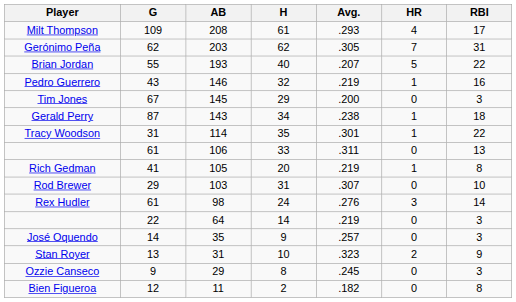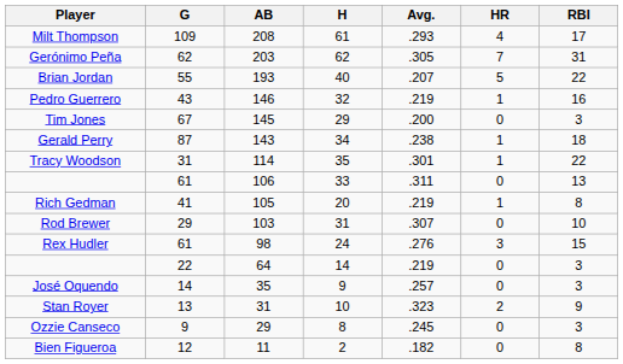 <table class="wikitable sortable">
 <tr>
 <th bgcolor="#DDDDFF" width="16%">Player</th>
 <th bgcolor="#DDDDFF" width="9%">G</th>
 <th bgcolor="#DDDDFF" width="9%">AB</th>
 <th bgcolor="#DDDDFF" width="9%">H</th>
 <th bgcolor="#DDDDFF" width="9%">Avg.</th>
 <th bgcolor="#DDDDFF" width="9%">HR</th>
 <th bgcolor="#DDDDFF" width="9%">RBI</th>
 </tr>
 <tr align="center">
 <td><a href='#'>Milt Thompson</a></td>
 <td>109</td>
 <td>208</td>
 <td>61</td>
 <td>.293</td>
 <td>4</td>
 <td>17</td>
 </tr>
 <tr align="center">
 <td><a href='#'>Gerónimo Peña</a></td>
 <td>62</td>
 <td>203</td>
 <td>62</td>
 <td>.305</td>
 <td>7</td>
 <td>31</td>
 </tr>
 <tr align="center">
 <td><a href='#'>Brian Jordan</a></td>
 <td>55</td>
 <td>193</td>
 <td>40</td>
 <td>.207</td>
 <td>5</td>
 <td>22</td>
 </tr>
 <tr align="center">
 <td><a href='#'>Pedro Guerrero</a></td>
 <td>43</td>
 <td>146</td>
 <td>32</td>
 <td>.219</td>
 <td>1</td>
 <td>16</td>
 </tr>
 <tr align="center">
 <td><a href='#'>Tim Jones</a></td>
 <td>67</td>
 <td>145</td>
 <td>29</td>
 <td>.200</td>
 <td>0</td>
 <td>3</td>
 </tr>
 <tr align="center">
 <td><a href='#'>Gerald Perry</a></td>
 <td>87</td>
 <td>143</td>
 <td>34</td>
 <td>.238</td>
 <td>1</td>
 <td>18</td>
 </tr>
 <tr align="center">
 <td><a href='#'>Tracy Woodson</a></td>
 <td>31</td>
 <td>114</td>
 <td>35</td>
 <td>.301</td>
 <td>1</td>
 <td>22</td>
 </tr>
 <tr align="center">
 <td></td>
 <td>61</td>
 <td>106</td>
 <td>33</td>
 <td>.311</td>
 <td>0</td>
 <td>13</td>
 </tr>
 <tr align="center">
 <td><a href='#'>Rich Gedman</a></td>
 <td>41</td>
 <td>105</td>
 <td>20</td>
 <td>.219</td>
 <td>1</td>
 <td>8</td>
 </tr>
 <tr align="center">
 <td><a href='#'>Rod Brewer</a></td>
 <td>29</td>
 <td>103</td>
 <td>31</td>
 <td>.307</td>
 <td>0</td>
 <td>10</td>
 </tr>
 <tr align="center">
 <td><a href='#'>Rex Hudler</a></td>
 <td>61</td>
 <td>98</td>
 <td>24</td>
 <td>.276</td>
 <td>3</td>
-<td>14</td>
+<td>15</td>
 </tr>
 <tr align="center">
 <td></td>
 <td>22</td>
 <td>64</td>
 <td>14</td>
 <td>.219</td>
 <td>0</td>
 <td>3</td>
 </tr>
 <tr align="center">
 <td><a href='#'>José Oquendo</a></td>
 <td>14</td>
 <td>35</td>
 <td>9</td>
 <td>.257</td>
 <td>0</td>
 <td>3</td>
 </tr>
 <tr align="center">
 <td><a href='#'>Stan Royer</a></td>
 <td>13</td>
 <td>31</td>
 <td>10</td>
 <td>.323</td>
 <td>2</td>
 <td>9</td>
 </tr>
 <tr align="center">
 <td><a href='#'>Ozzie Canseco</a></td>
 <td>9</td>
 <td>29</td>
 <td>8</td>
 <td>.245</td>
 <td>0</td>
 <td>3</td>
 </tr>
 <tr align="center">
 <td><a href='#'>Bien Figueroa</a></td>
 <td>12</td>
 <td>11</td>
 <td>2</td>
 <td>.182</td>
 <td>0</td>
 <td>8</td>
 </tr>
 </table>
